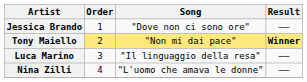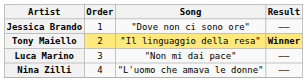 <table class="sortable wikitable plainrowheaders" style="text-align:center;">
 <tr>
 <th>Artist</th>
 <th>Order</th>
 <th>Song</th>
 <th>Result</th>
 </tr>
 <tr>
 <th scope="row">Jessica Brando</th>
 <td>1</td>
 <td>"Dove non ci sono ore"</td>
 <td>——</td>
 </tr>
 <tr style="background:#ffe87c;">
 <th scope="row">Tony Maiello</th>
 <td>2</td>
-<td>"Non mi dai pace"</td>
+<td>"Il linguaggio della resa"</td>
 <td><strong>Winner</strong></td>
 </tr>
 <tr>
 <th scope="row">Luca Marino</th>
 <td>3</td>
-<td>"Il linguaggio della resa"</td>
+<td>"Non mi dai pace"</td>
 <td>——</td>
 </tr>
 <tr>
 <th scope="row">Nina Zilli</th>
 <td>4</td>
 <td>"L'uomo che amava le donne"</td>
 <td>——</td>
 </tr>
 <tr>
 </tr>
 </table>
